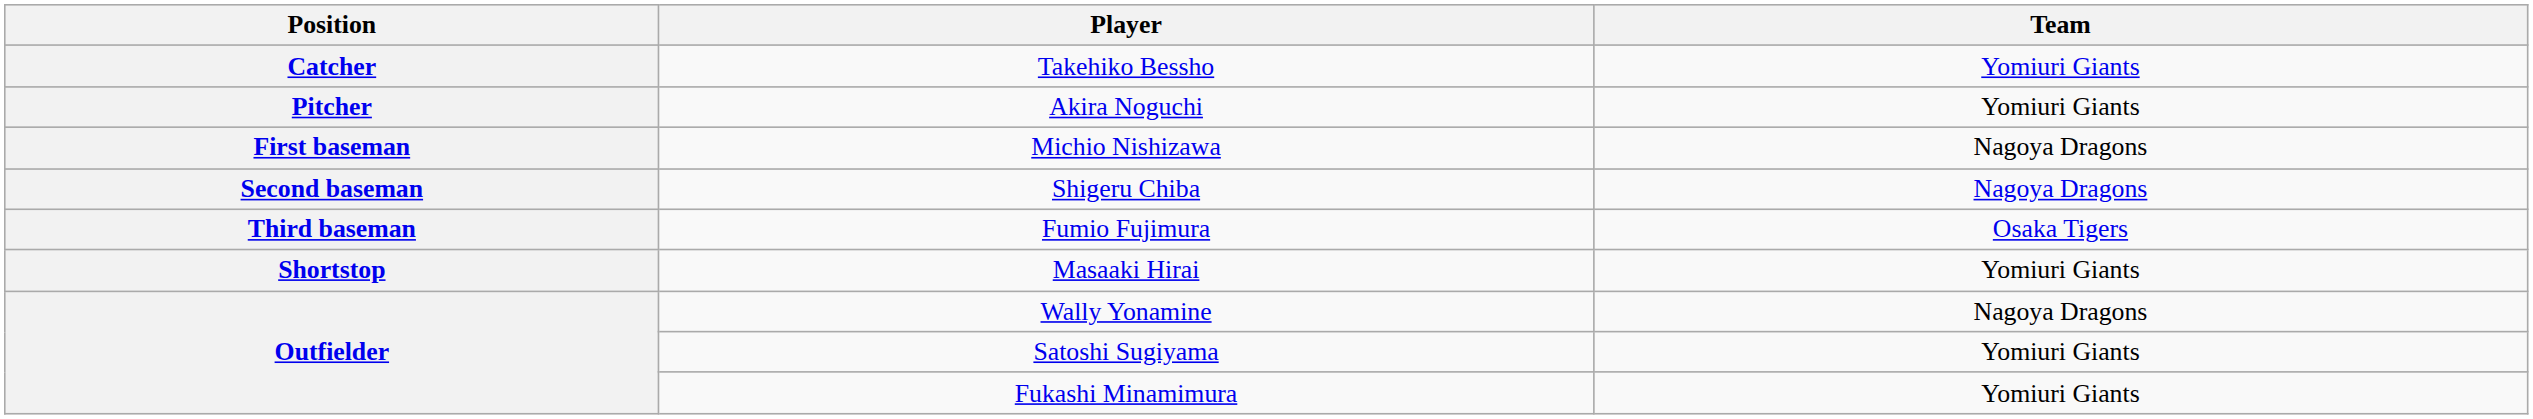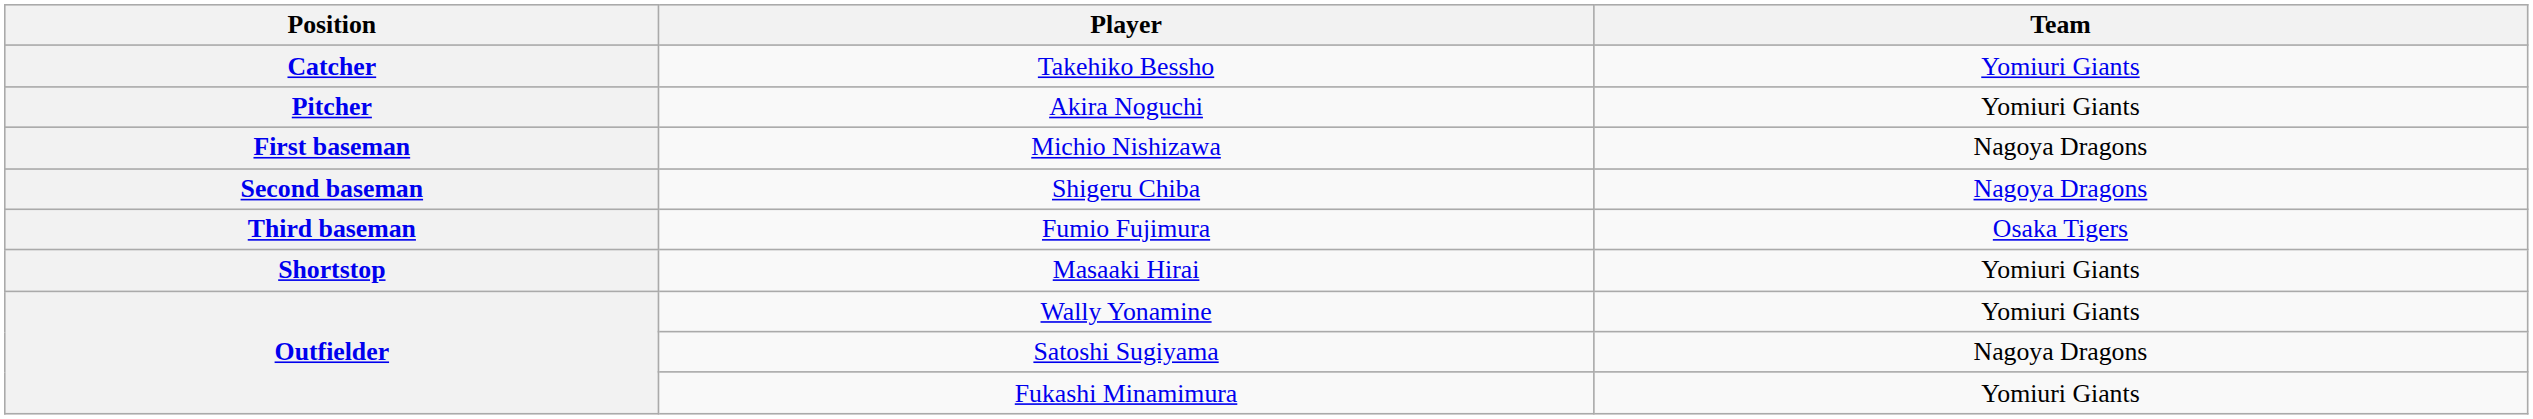 <table class="wikitable" style="text-align:center;">
 <tr>
 <th scope="col" width="7%">Position</th>
 <th scope="col" width="10%">Player</th>
 <th scope="col" width="10%">Team</th>
 </tr>
 <tr>
 <th scope="row" style="text-align:center;"><a href='#'>Catcher</a></th>
 <td><a href='#'>Takehiko Bessho</a></td>
 <td><a href='#'>Yomiuri Giants</a></td>
 </tr>
 <tr>
 <th scope="row" style="text-align:center;"><a href='#'>Pitcher</a></th>
 <td><a href='#'>Akira Noguchi</a></td>
 <td>Yomiuri Giants</td>
 </tr>
 <tr>
 <th scope="row" style="text-align:center;"><a href='#'>First baseman</a></th>
 <td><a href='#'>Michio Nishizawa</a></td>
 <td>Nagoya Dragons</td>
 </tr>
 <tr>
 <th scope="row" style="text-align:center;"><a href='#'>Second baseman</a></th>
 <td><a href='#'>Shigeru Chiba</a></td>
 <td><a href='#'>Nagoya Dragons</a></td>
 </tr>
 <tr>
 <th scope="row" style="text-align:center;"><a href='#'>Third baseman</a></th>
 <td><a href='#'>Fumio Fujimura</a></td>
 <td><a href='#'>Osaka Tigers</a></td>
 </tr>
 <tr>
 <th scope="row" style="text-align:center;"><a href='#'>Shortstop</a></th>
 <td><a href='#'>Masaaki Hirai</a></td>
 <td>Yomiuri Giants</td>
 </tr>
 <tr>
 <th scope="row" style="text-align:center;" rowspan=3><a href='#'>Outfielder</a></th>
 <td><a href='#'>Wally Yonamine</a></td>
-<td>Nagoya Dragons</td>
+<td>Yomiuri Giants</td>
 </tr>
 <tr>
 <td><a href='#'>Satoshi Sugiyama</a></td>
-<td>Yomiuri Giants</td>
+<td>Nagoya Dragons</td>
 </tr>
 <tr>
 <td><a href='#'>Fukashi Minamimura</a></td>
 <td>Yomiuri Giants</td>
 </tr>
 </table>
